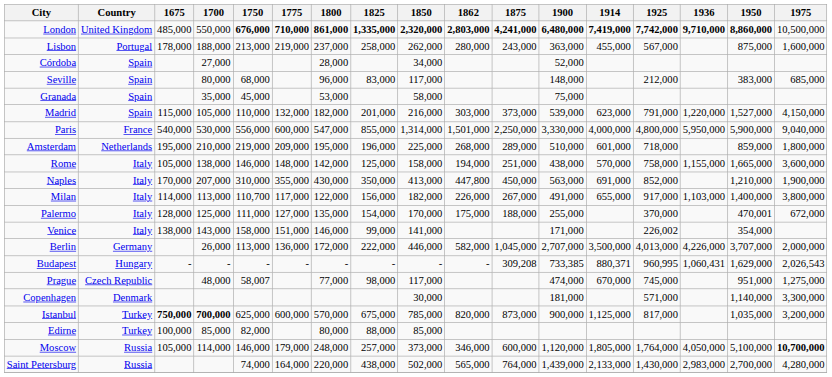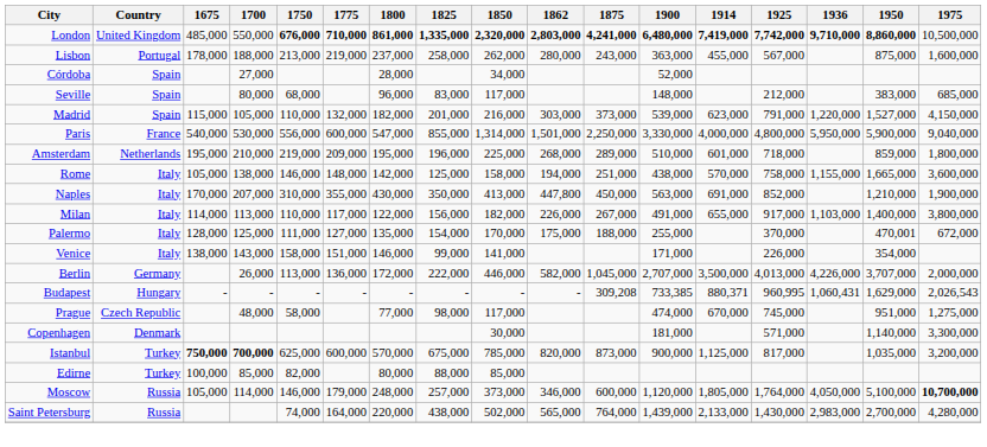 <table class="wikitable sortable" style="text-align:right">
 <tr>
 <th>City</th>
 <th>Country</th>
 <th>1675</th>
 <th>1700</th>
 <th>1750</th>
 <th>1775</th>
 <th>1800</th>
 <th>1825</th>
 <th>1850</th>
 <th>1862</th>
 <th>1875</th>
 <th>1900</th>
 <th>1914</th>
 <th>1925</th>
 <th>1936</th>
 <th>1950</th>
 <th>1975</th>
 </tr>
 <tr>
 <td><a href='#'>London</a></td>
 <td><a href='#'>United Kingdom</a></td>
 <td>485,000</td>
 <td>550,000</td>
 <td><strong>676,000</strong></td>
 <td><strong>710,000</strong></td>
 <td><strong>861,000</strong></td>
 <td><strong>1,335,000</strong></td>
 <td><strong>2,320,000</strong></td>
 <td><strong>2,803,000</strong></td>
 <td><strong>4,241,000</strong></td>
 <td><strong>6,480,000</strong></td>
 <td><strong>7,419,000</strong></td>
 <td><strong>7,742,000</strong></td>
 <td><strong>9,710,000</strong></td>
 <td><strong>8,860,000</strong></td>
 <td>10,500,000</td>
 </tr>
 <tr>
 <td><a href='#'>Lisbon</a></td>
 <td><a href='#'>Portugal</a></td>
 <td>178,000</td>
 <td>188,000</td>
 <td>213,000</td>
 <td>219,000</td>
 <td>237,000</td>
 <td>258,000</td>
 <td>262,000</td>
 <td>280,000</td>
 <td>243,000</td>
 <td>363,000</td>
 <td>455,000</td>
 <td>567,000</td>
 <td></td>
 <td>875,000</td>
 <td>1,600,000</td>
 </tr>
 <tr>
 <td><a href='#'>Córdoba</a></td>
 <td><a href='#'>Spain</a></td>
 <td></td>
 <td>27,000</td>
 <td></td>
 <td></td>
 <td>28,000</td>
 <td></td>
 <td>34,000</td>
 <td></td>
 <td></td>
 <td>52,000</td>
 <td></td>
 <td></td>
 <td></td>
 <td></td>
 <td></td>
 </tr>
 <tr>
 <td><a href='#'>Seville</a></td>
 <td><a href='#'>Spain</a></td>
 <td></td>
 <td>80,000</td>
 <td>68,000</td>
 <td></td>
 <td>96,000</td>
 <td>83,000</td>
 <td>117,000</td>
 <td></td>
 <td></td>
 <td>148,000</td>
 <td></td>
 <td>212,000</td>
 <td></td>
 <td>383,000</td>
 <td>685,000</td>
-</tr>
-<tr>
-<td><a href='#'>Granada</a></td>
-<td><a href='#'>Spain</a></td>
-<td></td>
-<td>35,000</td>
-<td>45,000</td>
-<td></td>
-<td>53,000</td>
-<td></td>
-<td>58,000</td>
-<td></td>
-<td></td>
-<td>75,000</td>
-<td></td>
-<td></td>
-<td></td>
-<td></td>
-<td></td>
 </tr>
 <tr>
 <td><a href='#'>Madrid</a></td>
 <td><a href='#'>Spain</a></td>
 <td>115,000</td>
 <td>105,000</td>
 <td>110,000</td>
 <td>132,000</td>
 <td>182,000</td>
 <td>201,000</td>
 <td>216,000</td>
 <td>303,000</td>
 <td>373,000</td>
 <td>539,000</td>
 <td>623,000</td>
 <td>791,000</td>
 <td>1,220,000</td>
 <td>1,527,000</td>
 <td>4,150,000</td>
 </tr>
 <tr>
 <td><a href='#'>Paris</a></td>
 <td><a href='#'>France</a></td>
 <td>540,000</td>
 <td>530,000</td>
 <td>556,000</td>
 <td>600,000</td>
 <td>547,000</td>
 <td>855,000</td>
 <td>1,314,000</td>
 <td>1,501,000</td>
 <td>2,250,000</td>
 <td>3,330,000</td>
 <td>4,000,000</td>
 <td>4,800,000</td>
 <td>5,950,000</td>
 <td>5,900,000</td>
 <td>9,040,000</td>
 </tr>
 <tr>
 <td><a href='#'>Amsterdam</a></td>
 <td><a href='#'>Netherlands</a></td>
 <td>195,000</td>
 <td>210,000</td>
 <td>219,000</td>
 <td>209,000</td>
 <td>195,000</td>
 <td>196,000</td>
 <td>225,000</td>
 <td>268,000</td>
 <td>289,000</td>
 <td>510,000</td>
 <td>601,000</td>
 <td>718,000</td>
 <td></td>
 <td>859,000</td>
 <td>1,800,000</td>
 </tr>
 <tr>
 <td><a href='#'>Rome</a></td>
 <td><a href='#'>Italy</a></td>
 <td>105,000</td>
 <td>138,000</td>
 <td>146,000</td>
 <td>148,000</td>
 <td>142,000</td>
 <td>125,000</td>
 <td>158,000</td>
 <td>194,000</td>
 <td>251,000</td>
 <td>438,000</td>
 <td>570,000</td>
 <td>758,000</td>
 <td>1,155,000</td>
 <td>1,665,000</td>
 <td>3,600,000</td>
 </tr>
 <tr>
 <td><a href='#'>Naples</a></td>
 <td><a href='#'>Italy</a></td>
 <td>170,000</td>
 <td>207,000</td>
 <td>310,000</td>
 <td>355,000</td>
 <td>430,000</td>
 <td>350,000</td>
 <td>413,000</td>
 <td>447,800</td>
 <td>450,000</td>
 <td>563,000</td>
 <td>691,000</td>
 <td>852,000</td>
 <td></td>
 <td>1,210,000</td>
 <td>1,900,000</td>
 </tr>
 <tr>
 <td><a href='#'>Milan</a></td>
 <td><a href='#'>Italy</a></td>
 <td>114,000</td>
 <td>113,000</td>
-<td>110,700</td>
+<td>110,000</td>
 <td>117,000</td>
 <td>122,000</td>
 <td>156,000</td>
 <td>182,000</td>
 <td>226,000</td>
 <td>267,000</td>
 <td>491,000</td>
 <td>655,000</td>
 <td>917,000</td>
 <td>1,103,000</td>
 <td>1,400,000</td>
 <td>3,800,000</td>
 </tr>
 <tr>
 <td><a href='#'>Palermo</a></td>
 <td><a href='#'>Italy</a></td>
 <td>128,000</td>
 <td>125,000</td>
 <td>111,000</td>
 <td>127,000</td>
 <td>135,000</td>
 <td>154,000</td>
 <td>170,000</td>
 <td>175,000</td>
 <td>188,000</td>
 <td>255,000</td>
 <td></td>
 <td>370,000</td>
 <td></td>
 <td>470,001</td>
 <td>672,000</td>
 </tr>
 <tr>
 <td><a href='#'>Venice</a></td>
 <td><a href='#'>Italy</a></td>
 <td>138,000</td>
 <td>143,000</td>
 <td>158,000</td>
 <td>151,000</td>
 <td>146,000</td>
 <td>99,000</td>
 <td>141,000</td>
 <td></td>
 <td></td>
 <td>171,000</td>
 <td></td>
-<td>226,002</td>
+<td>226,000</td>
 <td></td>
 <td>354,000</td>
 <td></td>
 </tr>
 <tr>
 <td><a href='#'>Berlin</a></td>
 <td><a href='#'>Germany</a></td>
 <td></td>
 <td>26,000</td>
 <td>113,000</td>
 <td>136,000</td>
 <td>172,000</td>
 <td>222,000</td>
 <td>446,000</td>
 <td>582,000</td>
 <td>1,045,000</td>
 <td>2,707,000</td>
 <td>3,500,000</td>
 <td>4,013,000</td>
 <td>4,226,000</td>
 <td>3,707,000</td>
 <td>2,000,000</td>
 </tr>
 <tr>
 <td><a href='#'>Budapest</a></td>
 <td><a href='#'>Hungary</a></td>
 <td>-</td>
 <td>-</td>
 <td>-</td>
 <td>-</td>
 <td>-</td>
 <td>-</td>
 <td>-</td>
 <td>-</td>
 <td>309,208</td>
 <td>733,385</td>
 <td>880,371</td>
 <td>960,995</td>
 <td>1,060,431</td>
 <td>1,629,000</td>
 <td>2,026,543</td>
 </tr>
 <tr>
 <td><a href='#'>Prague</a></td>
 <td><a href='#'>Czech Republic</a></td>
 <td></td>
 <td>48,000</td>
-<td>58,007</td>
+<td>58,000</td>
 <td></td>
 <td>77,000</td>
 <td>98,000</td>
 <td>117,000</td>
 <td></td>
 <td></td>
 <td>474,000</td>
 <td>670,000</td>
 <td>745,000</td>
 <td></td>
 <td>951,000</td>
 <td>1,275,000</td>
 </tr>
 <tr>
 <td><a href='#'>Copenhagen</a></td>
 <td><a href='#'>Denmark</a></td>
 <td></td>
 <td></td>
 <td></td>
 <td></td>
 <td></td>
 <td></td>
 <td>30,000</td>
 <td></td>
 <td></td>
 <td>181,000</td>
 <td></td>
 <td>571,000</td>
 <td></td>
 <td>1,140,000</td>
 <td>3,300,000</td>
 </tr>
 <tr>
 <td><a href='#'>Istanbul</a></td>
 <td><a href='#'>Turkey</a></td>
 <td><strong>750,000</strong></td>
 <td><strong>700,000</strong></td>
 <td>625,000</td>
 <td>600,000</td>
 <td>570,000</td>
 <td>675,000</td>
 <td>785,000</td>
 <td>820,000</td>
 <td>873,000</td>
 <td>900,000</td>
 <td>1,125,000</td>
 <td>817,000</td>
 <td></td>
 <td>1,035,000</td>
 <td>3,200,000</td>
 </tr>
 <tr>
 <td><a href='#'>Edirne</a></td>
 <td><a href='#'>Turkey</a></td>
 <td>100,000</td>
 <td>85,000</td>
 <td>82,000</td>
 <td></td>
 <td>80,000</td>
 <td>88,000</td>
 <td>85,000</td>
 <td></td>
 <td></td>
 <td></td>
 <td></td>
 <td></td>
 <td></td>
 <td></td>
 <td></td>
 </tr>
 <tr>
 <td><a href='#'>Moscow</a></td>
 <td><a href='#'>Russia</a></td>
 <td>105,000</td>
 <td>114,000</td>
 <td>146,000</td>
 <td>179,000</td>
 <td>248,000</td>
 <td>257,000</td>
 <td>373,000</td>
 <td>346,000</td>
 <td>600,000</td>
 <td>1,120,000</td>
 <td>1,805,000</td>
 <td>1,764,000</td>
 <td>4,050,000</td>
 <td>5,100,000</td>
 <td><strong>10,700,000</strong></td>
 </tr>
 <tr>
 <td><a href='#'>Saint Petersburg</a></td>
 <td><a href='#'>Russia</a></td>
 <td></td>
 <td></td>
 <td>74,000</td>
 <td>164,000</td>
 <td>220,000</td>
 <td>438,000</td>
 <td>502,000</td>
 <td>565,000</td>
 <td>764,000</td>
 <td>1,439,000</td>
 <td>2,133,000</td>
 <td>1,430,000</td>
 <td>2,983,000</td>
 <td>2,700,000</td>
 <td>4,280,000</td>
 </tr>
 <tr>
 </tr>
 </table>
